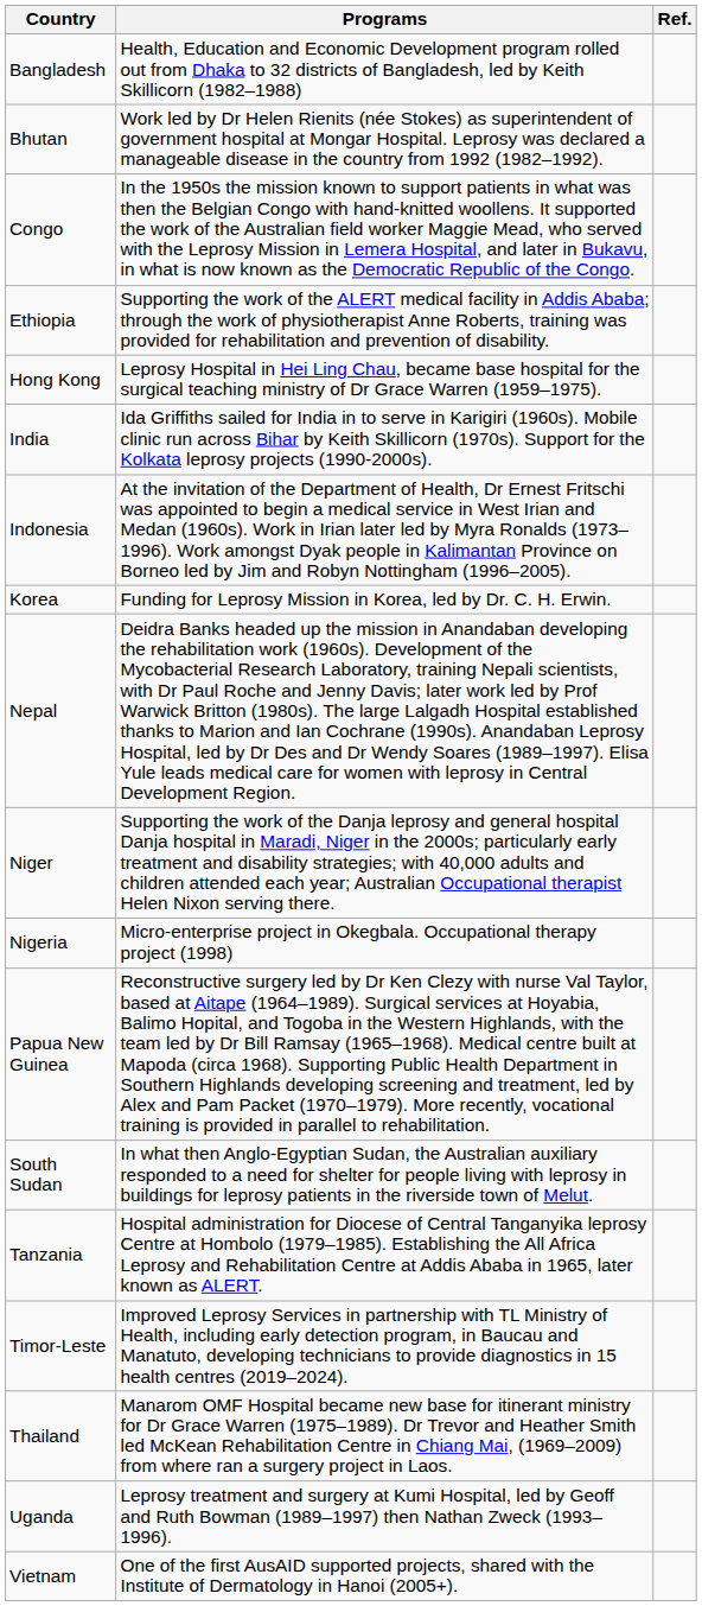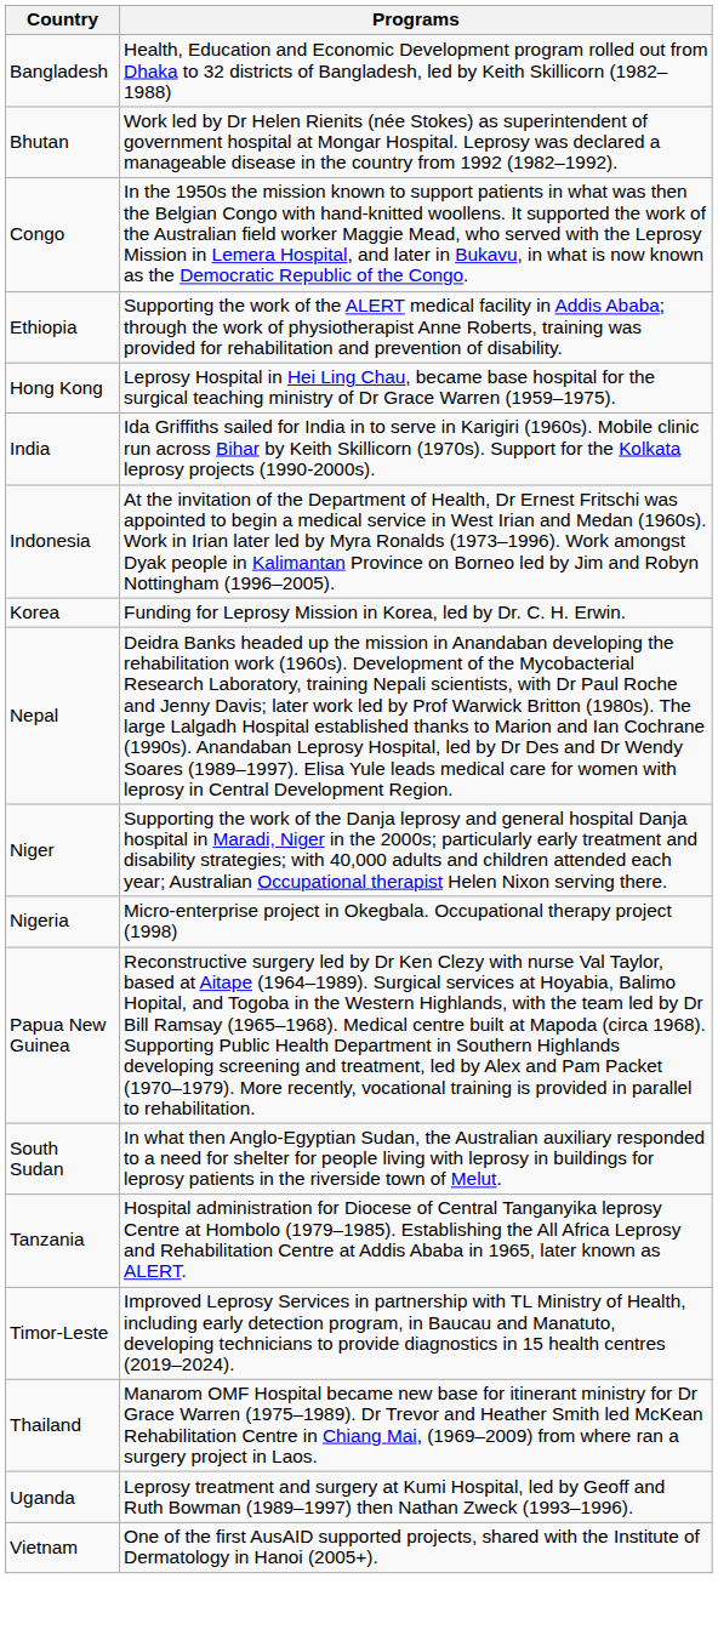 <table class="wikitable">
 <tr>
 <th>Country</th>
 <th>Programs</th>
-<th>Ref.</th>
 </tr>
 <tr>
 <td>Bangladesh</td>
 <td>Health, Education and Economic Development program rolled out from <a href='#'>Dhaka</a> to 32 districts of Bangladesh, led by Keith Skillicorn (1982–1988)</td>
-<td></td>
 </tr>
 <tr>
 <td>Bhutan</td>
 <td>Work led by Dr Helen Rienits (née Stokes) as superintendent of government hospital at Mongar Hospital. Leprosy was declared a manageable disease in the country from 1992 (1982–1992).</td>
-<td></td>
 </tr>
 <tr>
 <td>Congo</td>
 <td>In the 1950s the mission known to support patients in what was then the Belgian Congo with hand-knitted woollens. It supported the work of the Australian field worker Maggie Mead, who served with the Leprosy Mission in <a href='#'>Lemera Hospital</a>, and later in <a href='#'>Bukavu</a>, in what is now known as the <a href='#'>Democratic Republic of the Congo</a>.</td>
-<td></td>
 </tr>
 <tr>
 <td>Ethiopia</td>
 <td>Supporting the work of the <a href='#'>ALERT</a> medical facility in <a href='#'>Addis Ababa</a>; through the work of physiotherapist Anne Roberts, training was provided for rehabilitation and prevention of disability.</td>
-<td></td>
 </tr>
 <tr>
 <td>Hong Kong</td>
 <td>Leprosy Hospital in <a href='#'>Hei Ling Chau</a>, became base hospital for the surgical teaching ministry of Dr Grace Warren (1959–1975).</td>
-<td></td>
 </tr>
 <tr>
 <td>India</td>
 <td>Ida Griffiths sailed for India in to serve in Karigiri (1960s). Mobile clinic run across <a href='#'>Bihar</a> by Keith Skillicorn (1970s). Support for the <a href='#'>Kolkata</a> leprosy projects (1990-2000s).</td>
-<td></td>
 </tr>
 <tr>
 <td>Indonesia</td>
 <td>At the invitation of the Department of Health, Dr Ernest Fritschi was appointed to begin a medical service in West Irian and Medan (1960s). Work in Irian later led by Myra Ronalds (1973–1996). Work amongst Dyak people in <a href='#'>Kalimantan</a> Province on Borneo led by Jim and Robyn Nottingham (1996–2005).</td>
-<td>  </td>
 </tr>
 <tr>
 <td>Korea</td>
 <td>Funding for Leprosy Mission in Korea, led by Dr. C. H. Erwin.</td>
-<td></td>
 </tr>
 <tr>
 <td>Nepal</td>
 <td>Deidra Banks headed up the mission in Anandaban developing the rehabilitation work (1960s). Development of the Mycobacterial Research Laboratory, training Nepali scientists, with Dr Paul Roche and Jenny Davis; later work led by Prof Warwick Britton (1980s). The large Lalgadh Hospital established thanks to Marion and Ian Cochrane (1990s).  Anandaban Leprosy Hospital, led by Dr Des and Dr Wendy Soares (1989–1997). Elisa Yule leads medical care for women with leprosy in Central Development Region.</td>
-<td> </td>
 </tr>
 <tr>
 <td>Niger</td>
 <td>Supporting the work of the Danja leprosy and general hospital Danja hospital in <a href='#'>Maradi, Niger</a> in the 2000s; particularly early treatment and disability strategies; with 40,000 adults and children attended each year; Australian <a href='#'>Occupational therapist</a> Helen Nixon serving there.</td>
-<td></td>
 </tr>
 <tr>
 <td>Nigeria</td>
 <td>Micro-enterprise project in Okegbala. Occupational therapy project (1998)</td>
-<td> </td>
 </tr>
 <tr>
 <td>Papua New Guinea</td>
 <td>Reconstructive surgery led by Dr Ken Clezy with nurse Val Taylor, based at <a href='#'>Aitape</a> (1964–1989). Surgical services at Hoyabia, Balimo Hopital, and Togoba in the Western Highlands, with the team led by Dr Bill Ramsay (1965–1968). Medical centre built at Mapoda (circa 1968). Supporting Public Health Department in Southern Highlands developing screening and treatment, led by Alex and Pam Packet (1970–1979). More recently, vocational training is provided in parallel to rehabilitation.</td>
-<td> </td>
 </tr>
 <tr>
 <td>South Sudan</td>
 <td>In what then Anglo-Egyptian Sudan, the Australian auxiliary responded to a need for shelter for people living with leprosy in  buildings for leprosy patients in the riverside town of <a href='#'>Melut</a>.</td>
-<td></td>
 </tr>
 <tr>
 <td>Tanzania</td>
 <td>Hospital administration for Diocese of Central Tanganyika leprosy Centre at Hombolo (1979–1985). Establishing the All Africa Leprosy and Rehabilitation Centre at Addis Ababa in 1965, later known as <a href='#'>ALERT</a>.</td>
-<td></td>
 </tr>
 <tr>
 <td>Timor-Leste</td>
 <td>Improved Leprosy Services in partnership with TL Ministry of Health, including early detection program, in Baucau and Manatuto, developing technicians to provide diagnostics in 15 health centres (2019–2024).</td>
-<td></td>
 </tr>
 <tr>
 <td>Thailand</td>
 <td>Manarom OMF Hospital became new base for itinerant ministry for Dr Grace Warren (1975–1989). Dr Trevor and Heather Smith led McKean Rehabilitation Centre in <a href='#'>Chiang Mai</a>, (1969–2009) from where ran a surgery project in Laos.</td>
-<td></td>
 </tr>
 <tr>
 <td>Uganda</td>
 <td>Leprosy treatment and surgery at Kumi Hospital, led by Geoff and Ruth Bowman (1989–1997) then Nathan Zweck (1993–1996).</td>
-<td> </td>
 </tr>
 <tr>
 <td>Vietnam</td>
 <td>One of the first AusAID supported projects, shared with the Institute of Dermatology in Hanoi (2005+).</td>
-<td></td>
 </tr>
 </table>
